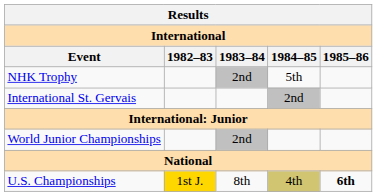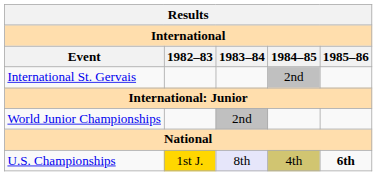 <table class="wikitable" style="text-align:center">
 <tr>
 <th colspan=5 align=center><strong>Results</strong></th>
 </tr>
 <tr>
 <th style="background-color: #ffdead; " colspan=5 align=center><strong>International</strong></th>
 </tr>
 <tr>
 <th>Event</th>
 <th>1982–83</th>
 <th>1983–84</th>
 <th>1984–85</th>
 <th>1985–86</th>
-</tr>
-<tr>
-<td align=left><a href='#'>NHK Trophy</a></td>
-<td></td>
-<td bgcolor=silver>2nd</td>
-<td>5th</td>
-<td></td>
 </tr>
 <tr>
 <td align=left><a href='#'>International St. Gervais</a></td>
 <td></td>
 <td></td>
 <td bgcolor=silver>2nd</td>
 <td></td>
 </tr>
 <tr>
 <th style="background-color: #ffdead; " colspan=5 align=center><strong>International: Junior</strong></th>
 </tr>
 <tr>
 <td align=left><a href='#'>World Junior Championships</a></td>
 <td></td>
 <td bgcolor=silver>2nd</td>
 <td></td>
 <td></td>
 </tr>
 <tr>
 <th style="background-color: #ffdead; " colspan=5 align=center><strong>National</strong></th>
 </tr>
 <tr>
 <td align=left><a href='#'>U.S. Championships</a></td>
 <td bgcolor=gold>1st J.</td>
-<td>8th</td>
+<td style="background: lavender;">8th</td>
 <td bgcolor=d1c571>4th</td>
 <td><strong>6th</strong></td>
 </tr>
 </table>
